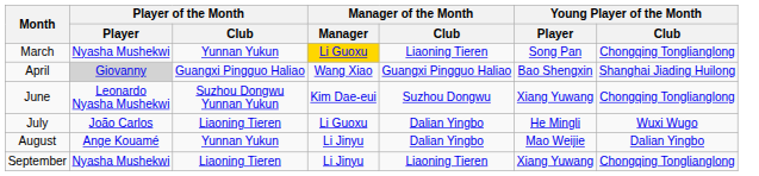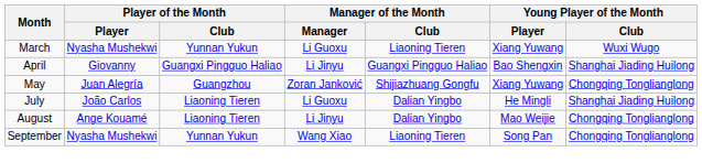 <table class="wikitable" style="text-align:center">
 <tr>
 <th rowspan="2">Month</th>
 <th colspan="2">Player of the Month</th>
 <th colspan="2">Manager of the Month</th>
 <th colspan="2">Young Player of the Month</th>
 </tr>
 <tr>
 <th>Player</th>
 <th>Club</th>
 <th>Manager</th>
 <th>Club</th>
 <th>Player</th>
 <th>Club</th>
 </tr>
 <tr>
 <td>March</td>
 <td> <a href='#'>Nyasha Mushekwi</a></td>
 <td><a href='#'>Yunnan Yukun</a></td>
-<td style="background: gold;"> <a href='#'>Li Guoxu</a></td>
+<td> <a href='#'>Li Guoxu</a></td>
 <td><a href='#'>Liaoning Tieren</a></td>
-<td> <a href='#'>Song Pan</a></td>
-<td><a href='#'>Chongqing Tonglianglong</a></td>
+<td> <a href='#'>Xiang Yuwang</a></td>
+<td><a href='#'>Wuxi Wugo</a></td>
 </tr>
 <tr>
 <td>April</td>
-<td style="background: lightgrey;"> <a href='#'>Giovanny</a></td>
+<td> <a href='#'>Giovanny</a></td>
 <td><a href='#'>Guangxi Pingguo Haliao</a></td>
-<td> <a href='#'>Wang Xiao</a></td>
+<td> <a href='#'>Li Jinyu</a></td>
 <td><a href='#'>Guangxi Pingguo Haliao</a></td>
 <td> <a href='#'>Bao Shengxin</a></td>
 <td><a href='#'>Shanghai Jiading Huilong</a></td>
 </tr>
 <tr>
-<td>June</td>
-<td> <a href='#'>Leonardo</a><br> <a href='#'>Nyasha Mushekwi</a></td>
-<td><a href='#'>Suzhou Dongwu</a><br><a href='#'>Yunnan Yukun</a></td>
-<td> <a href='#'>Kim Dae-eui</a></td>
-<td><a href='#'>Suzhou Dongwu</a></td>
+<td>May</td>
+<td> <a href='#'>Juan Alegría</a></td>
+<td><a href='#'>Guangzhou</a></td>
+<td> <a href='#'>Zoran Janković</a></td>
+<td><a href='#'>Shijiazhuang Gongfu</a></td>
 <td> <a href='#'>Xiang Yuwang</a></td>
 <td><a href='#'>Chongqing Tonglianglong</a></td>
 </tr>
 <tr>
 <td>July</td>
 <td> <a href='#'>João Carlos</a></td>
 <td><a href='#'>Liaoning Tieren</a></td>
 <td> <a href='#'>Li Guoxu</a></td>
 <td><a href='#'>Dalian Yingbo</a></td>
 <td> <a href='#'>He Mingli</a></td>
-<td><a href='#'>Wuxi Wugo</a></td>
+<td><a href='#'>Shanghai Jiading Huilong</a></td>
 </tr>
 <tr>
 <td>August</td>
 <td> <a href='#'>Ange Kouamé</a></td>
-<td><a href='#'>Yunnan Yukun</a></td>
+<td><a href='#'>Liaoning Tieren</a></td>
 <td> <a href='#'>Li Jinyu</a></td>
 <td><a href='#'>Dalian Yingbo</a></td>
 <td> <a href='#'>Mao Weijie</a></td>
-<td><a href='#'>Dalian Yingbo</a></td>
+<td><a href='#'>Chongqing Tonglianglong</a></td>
 </tr>
 <tr>
 <td>September</td>
 <td> <a href='#'>Nyasha Mushekwi</a></td>
+<td><a href='#'>Yunnan Yukun</a></td>
+<td> <a href='#'>Wang Xiao</a></td>
 <td><a href='#'>Liaoning Tieren</a></td>
-<td> <a href='#'>Li Jinyu</a></td>
-<td><a href='#'>Liaoning Tieren</a></td>
-<td> <a href='#'>Xiang Yuwang</a></td>
+<td> <a href='#'>Song Pan</a></td>
 <td><a href='#'>Chongqing Tonglianglong</a></td>
 </tr>
 </table>
